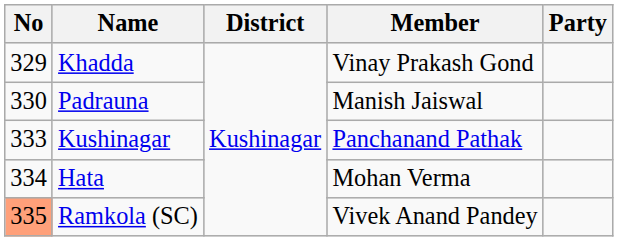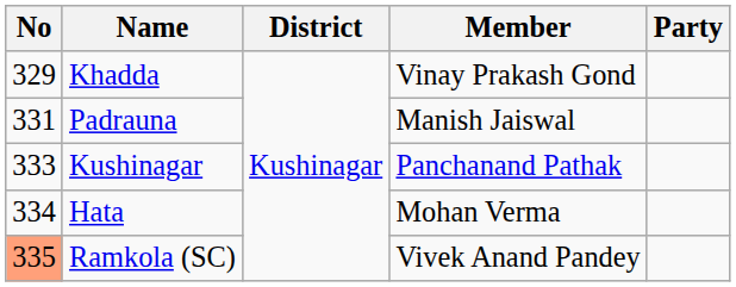 <table class="wikitable sortable">
 <tr>
 <th>No</th>
 <th>Name</th>
 <th>District</th>
 <th>Member</th>
 <th colspan="2">Party</th>
 </tr>
 <tr>
 <td>329</td>
 <td><a href='#'>Khadda</a></td>
 <td rowspan="5"><a href='#'>Kushinagar</a></td>
 <td>Vinay Prakash Gond</td>
 <td></td>
 </tr>
 <tr>
-<td>330</td>
+<td>331</td>
 <td><a href='#'>Padrauna</a></td>
 <td>Manish Jaiswal</td>
 <td></td>
 </tr>
 <tr>
 <td>333</td>
 <td><a href='#'>Kushinagar</a></td>
 <td><a href='#'>Panchanand Pathak</a></td>
 <td></td>
 </tr>
 <tr>
 <td>334</td>
 <td><a href='#'>Hata</a></td>
 <td>Mohan Verma</td>
 <td></td>
 </tr>
 <tr>
 <td style="background: lightsalmon;">335</td>
 <td><a href='#'>Ramkola</a> (SC)</td>
 <td>Vivek Anand Pandey</td>
 <td></td>
 </tr>
 </table>
